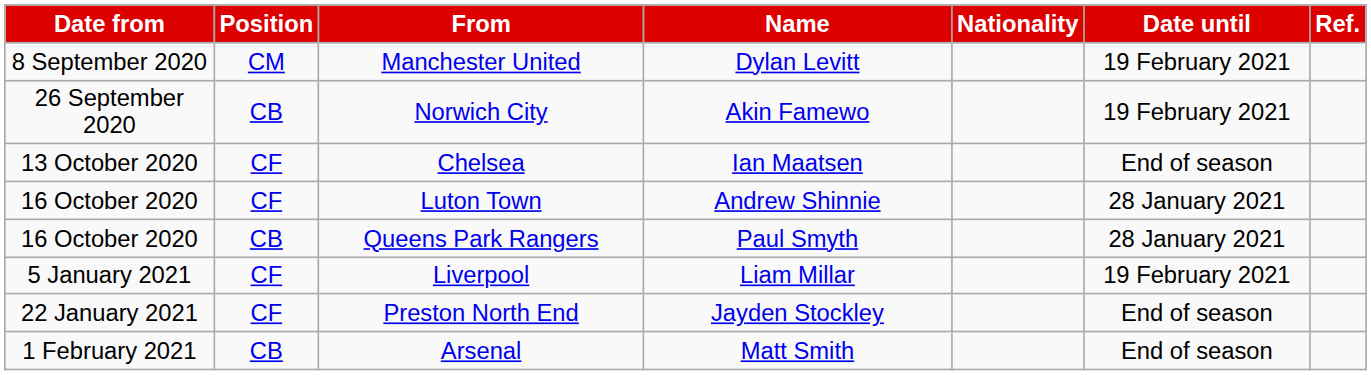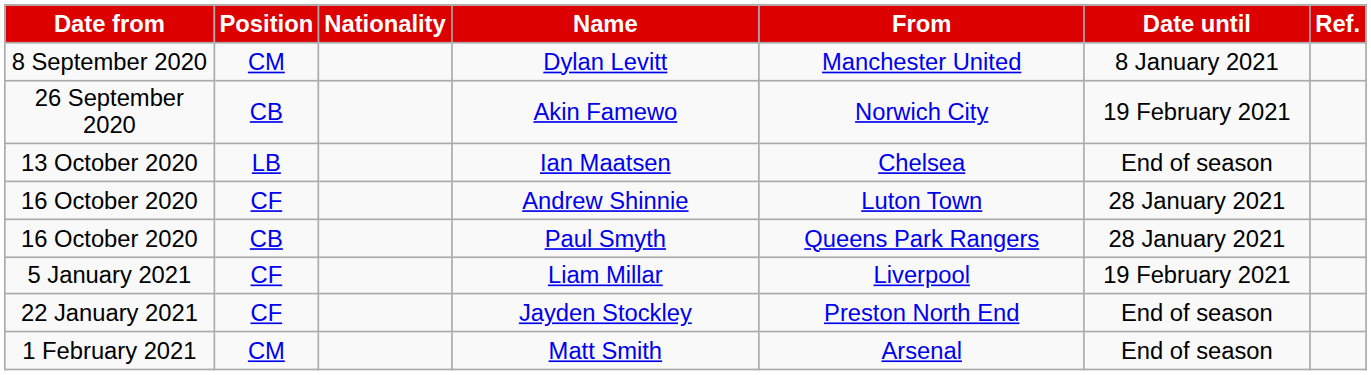 <table class="wikitable"  style="text-align:center; font-size:90%; ">
 <tr>
 <th style="background:#DD0000; color:white; width:120px;">Date from</th>
 <th style="background:#DD0000; color:white; width:50px;">Position</th>
+<th style="background:#DD0000; color:white; width:50px;">Nationality</th>
+<th style="background:#DD0000; color:white; width:180px;">Name</th>
 <th style="background:#DD0000; color:white; width:190px;">From</th>
-<th style="background:#DD0000; color:white; width:180px;">Name</th>
-<th style="background:#DD0000; color:white; width:50px;">Nationality</th>
 <th style="background:#DD0000; color:white; width:130px;">Date until</th>
 <th style="background:#DD0000; color:white; width:25px;">Ref.</th>
 </tr>
 <tr>
 <td>8 September 2020</td>
 <td><a href='#'>CM</a></td>
+<td></td>
+<td><a href='#'>Dylan Levitt</a></td>
 <td> <a href='#'>Manchester United</a></td>
-<td><a href='#'>Dylan Levitt</a></td>
-<td></td>
-<td>19 February 2021</td>
+<td>8 January 2021</td>
 <td></td>
 </tr>
 <tr>
 <td>26 September 2020</td>
 <td><a href='#'>CB</a></td>
+<td></td>
+<td><a href='#'>Akin Famewo</a></td>
 <td> <a href='#'>Norwich City</a></td>
-<td><a href='#'>Akin Famewo</a></td>
-<td></td>
 <td>19 February 2021</td>
 <td></td>
 </tr>
 <tr>
 <td>13 October 2020</td>
-<td><a href='#'>CF</a></td>
+<td><a href='#'>LB</a></td>
+<td></td>
+<td><a href='#'>Ian Maatsen</a></td>
 <td> <a href='#'>Chelsea</a></td>
-<td><a href='#'>Ian Maatsen</a></td>
-<td></td>
 <td>End of season</td>
 <td></td>
 </tr>
 <tr>
 <td>16 October 2020</td>
 <td><a href='#'>CF</a></td>
+<td></td>
+<td><a href='#'>Andrew Shinnie</a></td>
 <td> <a href='#'>Luton Town</a></td>
-<td><a href='#'>Andrew Shinnie</a></td>
-<td></td>
 <td>28 January 2021</td>
 <td></td>
 </tr>
 <tr>
 <td>16 October 2020</td>
 <td><a href='#'>CB</a></td>
+<td></td>
+<td><a href='#'>Paul Smyth</a></td>
 <td> <a href='#'>Queens Park Rangers</a></td>
-<td><a href='#'>Paul Smyth</a></td>
-<td></td>
 <td>28 January 2021</td>
 <td></td>
 </tr>
 <tr>
 <td>5 January 2021</td>
 <td><a href='#'>CF</a></td>
+<td></td>
+<td><a href='#'>Liam Millar</a></td>
 <td> <a href='#'>Liverpool</a></td>
-<td><a href='#'>Liam Millar</a></td>
-<td></td>
 <td>19 February 2021</td>
 <td></td>
 </tr>
 <tr>
 <td>22 January 2021</td>
 <td><a href='#'>CF</a></td>
+<td></td>
+<td><a href='#'>Jayden Stockley</a></td>
 <td> <a href='#'>Preston North End</a></td>
-<td><a href='#'>Jayden Stockley</a></td>
-<td></td>
 <td>End of season</td>
 <td></td>
 </tr>
 <tr>
 <td>1 February 2021</td>
-<td><a href='#'>CB</a></td>
+<td><a href='#'>CM</a></td>
+<td></td>
+<td><a href='#'>Matt Smith</a></td>
 <td> <a href='#'>Arsenal</a></td>
-<td><a href='#'>Matt Smith</a></td>
-<td></td>
 <td>End of season</td>
 <td></td>
 </tr>
 </table>
